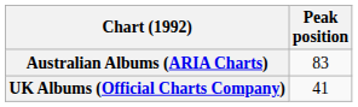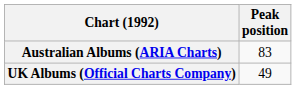 <table class="wikitable sortable plainrowheaders" style="text-align:center">
 <tr>
 <th scope="col">Chart (1992)</th>
 <th scope="col">Peak<br>position</th>
 </tr>
 <tr>
 <th scope="row">Australian Albums (<a href='#'>ARIA Charts</a>)</th>
 <td>83</td>
 </tr>
 <tr>
 <th scope="row">UK Albums (<a href='#'>Official Charts Company</a>)</th>
-<td>41</td>
+<td>49</td>
 </tr>
 </table>
